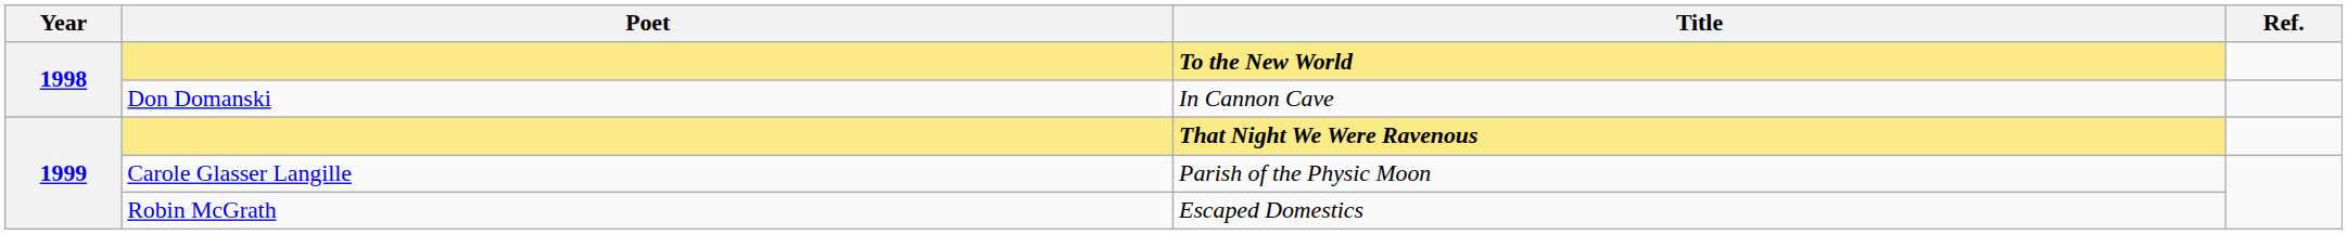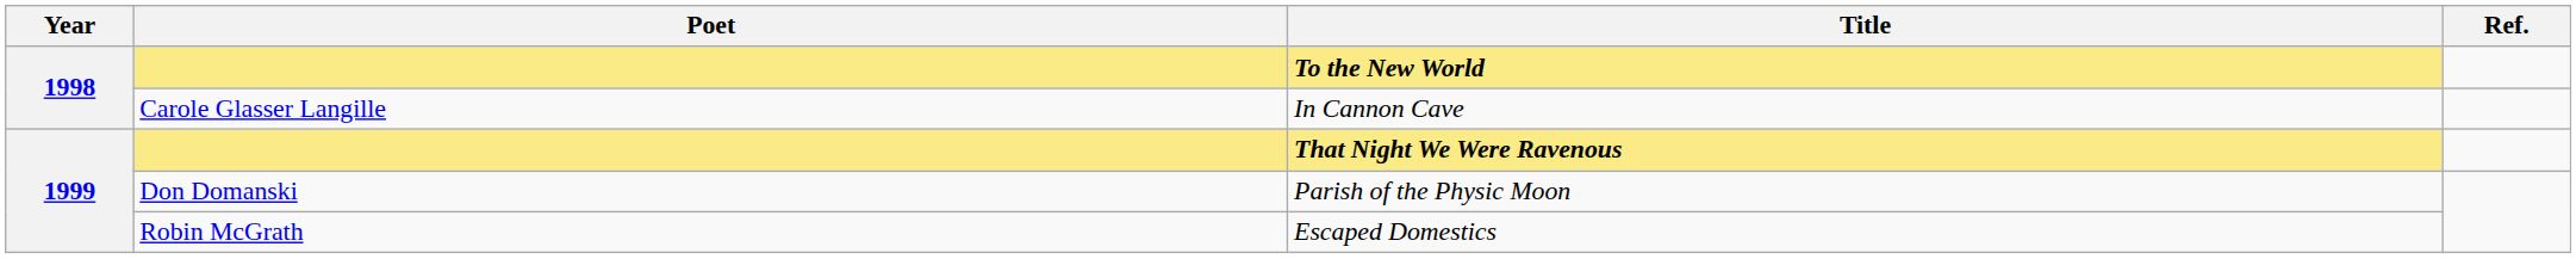 <table class="wikitable" width=100%>
 <tr>
 <th width=5%>Year</th>
 <th width=45%>Poet</th>
 <th width=45%>Title</th>
 <th width=5%>Ref.</th>
 </tr>
 <tr>
 <th rowspan=2><a href='#'>1998</a></th>
 <td style=background:#FAEB86><strong></strong></td>
 <td style=background:#FAEB86><strong><em>To the New World</em></strong></td>
 <td></td>
 </tr>
 <tr>
-<td><a href='#'>Don Domanski</a></td>
+<td><a href='#'>Carole Glasser Langille</a></td>
 <td><em>In Cannon Cave</em></td>
 <td></td>
 </tr>
 <tr>
 <th rowspan=3><a href='#'>1999</a></th>
 <td style=background:#FAEB86><strong></strong></td>
 <td style=background:#FAEB86><strong><em>That Night We Were Ravenous</em></strong></td>
 <td></td>
 </tr>
 <tr>
-<td><a href='#'>Carole Glasser Langille</a></td>
+<td><a href='#'>Don Domanski</a></td>
 <td><em>Parish of the Physic Moon</em></td>
 <td rowspan=2></td>
 </tr>
 <tr>
 <td><a href='#'>Robin McGrath</a></td>
 <td><em>Escaped Domestics</em></td>
 </tr>
 </table>
